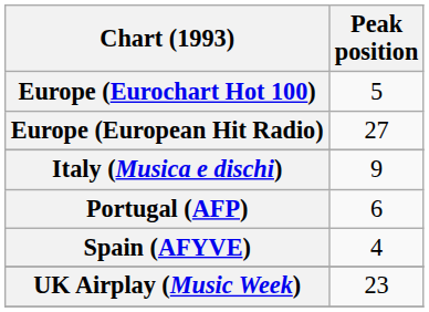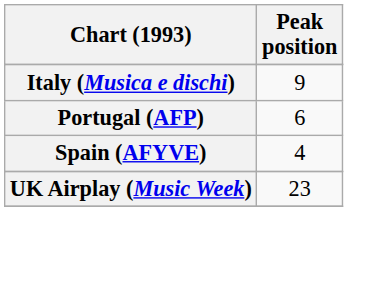 <table class="wikitable sortable plainrowheaders" style="text-align:center">
 <tr>
 <th scope="col">Chart (1993)</th>
 <th scope="col">Peak<br>position</th>
-</tr>
-<tr>
-<th scope="row">Europe (<a href='#'>Eurochart Hot 100</a>)</th>
-<td>5</td>
-</tr>
-<tr>
-<th scope="row">Europe (European Hit Radio)</th>
-<td>27</td>
 </tr>
 <tr>
 </tr>
 <tr>
 </tr>
 <tr>
 <th scope="row">Italy (<em><a href='#'>Musica e dischi</a></em>)</th>
 <td>9</td>
 </tr>
 <tr>
 <th scope="row">Portugal (<a href='#'>AFP</a>)</th>
 <td>6</td>
 </tr>
 <tr>
 <th scope="row">Spain (<a href='#'>AFYVE</a>)</th>
 <td>4</td>
 </tr>
 <tr>
 </tr>
 <tr>
 </tr>
 <tr>
 <th scope="row">UK Airplay (<em><a href='#'>Music Week</a></em>)</th>
 <td>23</td>
 </tr>
 <tr>
 </tr>
 </table>
